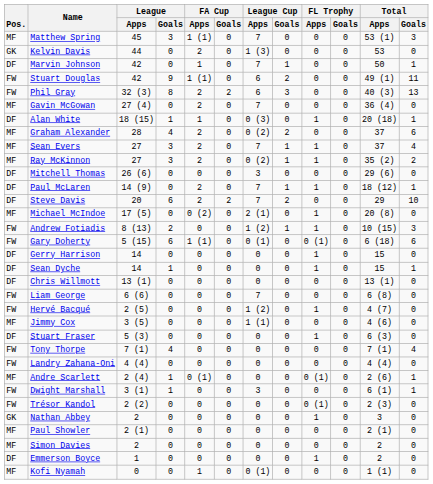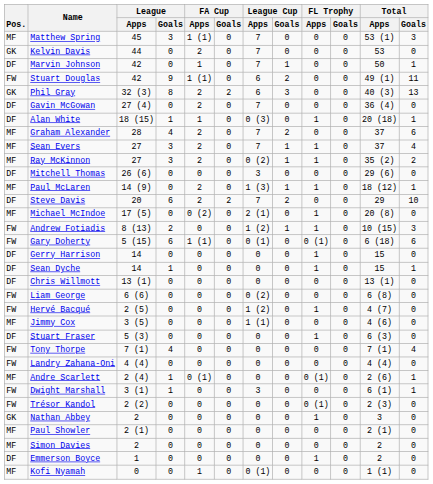 <table class="wikitable" style="text-align:center">
 <tr>
 <th rowspan="2" valign="bottom">Pos.</th>
 <th rowspan="2">Name</th>
 <th colspan="2" width="85">League</th>
 <th colspan="2" width="85">FA Cup</th>
 <th colspan="2" width="85">League Cup</th>
 <th colspan="2" width="85">FL Trophy</th>
 <th colspan="2" width="85">Total</th>
 </tr>
 <tr>
 <th>Apps</th>
 <th>Goals</th>
 <th>Apps</th>
 <th>Goals</th>
 <th>Apps</th>
 <th>Goals</th>
 <th>Apps</th>
 <th>Goals</th>
 <th>Apps</th>
 <th>Goals</th>
 </tr>
 <tr>
 <td align="left">MF</td>
 <td align="left"> <a href='#'>Matthew Spring</a></td>
 <td>45</td>
 <td>3</td>
 <td>1 (1)</td>
 <td>0</td>
 <td>7</td>
 <td>0</td>
 <td>0</td>
 <td>0</td>
 <td>53 (1)</td>
 <td>3</td>
 </tr>
 <tr>
 <td align="left">GK</td>
 <td align="left"> <a href='#'>Kelvin Davis</a></td>
 <td>44</td>
 <td>0</td>
 <td>2</td>
 <td>0</td>
-<td>1 (3)</td>
+<td>7</td>
 <td>0</td>
 <td>0</td>
 <td>0</td>
 <td>53</td>
 <td>0</td>
 </tr>
 <tr>
 <td align="left">DF</td>
 <td align="left"> <a href='#'>Marvin Johnson</a></td>
 <td>42</td>
 <td>0</td>
 <td>1</td>
 <td>0</td>
 <td>7</td>
 <td>1</td>
 <td>0</td>
 <td>0</td>
 <td>50</td>
 <td>1</td>
 </tr>
 <tr>
 <td align="left">FW</td>
 <td align="left"> <a href='#'>Stuart Douglas</a></td>
 <td>42</td>
 <td>9</td>
 <td>1 (1)</td>
 <td>0</td>
 <td>6</td>
 <td>2</td>
 <td>0</td>
 <td>0</td>
 <td>49 (1)</td>
 <td>11</td>
 </tr>
 <tr>
-<td align="left">FW</td>
+<td align="left">GK</td>
 <td align="left"> <a href='#'>Phil Gray</a></td>
 <td>32 (3)</td>
 <td>8</td>
 <td>2</td>
 <td>2</td>
 <td>6</td>
 <td>3</td>
 <td>0</td>
 <td>0</td>
 <td>40 (3)</td>
 <td>13</td>
 </tr>
 <tr>
-<td align="left">MF</td>
+<td align="left">DF</td>
 <td align="left"> <a href='#'>Gavin McGowan</a></td>
 <td>27 (4)</td>
 <td>0</td>
 <td>2</td>
 <td>0</td>
 <td>7</td>
 <td>0</td>
 <td>0</td>
 <td>0</td>
 <td>36 (4)</td>
 <td>0</td>
 </tr>
 <tr>
 <td align="left">DF</td>
 <td align="left"> <a href='#'>Alan White</a></td>
 <td>18 (15)</td>
 <td>1</td>
 <td>1</td>
 <td>0</td>
 <td>0 (3)</td>
 <td>0</td>
 <td>1</td>
 <td>0</td>
 <td>20 (18)</td>
 <td>1</td>
 </tr>
 <tr>
 <td align="left">MF</td>
 <td align="left"> <a href='#'>Graham Alexander</a></td>
 <td>28</td>
 <td>4</td>
 <td>2</td>
 <td>0</td>
-<td>0 (2)</td>
+<td>7</td>
 <td>2</td>
 <td>0</td>
 <td>0</td>
 <td>37</td>
 <td>6</td>
 </tr>
 <tr>
 <td align="left">MF</td>
 <td align="left"> <a href='#'>Sean Evers</a></td>
 <td>27</td>
 <td>3</td>
 <td>2</td>
 <td>0</td>
 <td>7</td>
 <td>1</td>
 <td>1</td>
 <td>0</td>
 <td>37</td>
 <td>4</td>
 </tr>
 <tr>
 <td align="left">MF</td>
 <td align="left"> <a href='#'>Ray McKinnon</a></td>
 <td>27</td>
 <td>3</td>
 <td>2</td>
 <td>0</td>
 <td>0 (2)</td>
 <td>1</td>
 <td>1</td>
 <td>0</td>
 <td>35 (2)</td>
 <td>2</td>
 </tr>
 <tr>
 <td align="left">DF</td>
 <td align="left"> <a href='#'>Mitchell Thomas</a></td>
 <td>26 (6)</td>
 <td>0</td>
 <td>0</td>
 <td>0</td>
 <td>3</td>
 <td>0</td>
 <td>0</td>
 <td>0</td>
 <td>29 (6)</td>
 <td>0</td>
 </tr>
 <tr>
-<td align="left">DF</td>
+<td align="left">MF</td>
 <td align="left"> <a href='#'>Paul McLaren</a></td>
 <td>14 (9)</td>
 <td>0</td>
 <td>2</td>
 <td>0</td>
-<td>7</td>
+<td>1 (3)</td>
 <td>1</td>
 <td>1</td>
 <td>0</td>
 <td>18 (12)</td>
 <td>1</td>
 </tr>
 <tr>
 <td align="left">DF</td>
 <td align="left"> <a href='#'>Steve Davis</a></td>
 <td>20</td>
 <td>6</td>
 <td>2</td>
 <td>2</td>
 <td>7</td>
 <td>2</td>
 <td>0</td>
 <td>0</td>
 <td>29</td>
 <td>10</td>
 </tr>
 <tr>
 <td align="left">MF</td>
 <td align="left"> <a href='#'>Michael McIndoe</a></td>
 <td>17 (5)</td>
 <td>0</td>
 <td>0 (2)</td>
 <td>0</td>
 <td>2 (1)</td>
 <td>0</td>
 <td>1</td>
 <td>0</td>
 <td>20 (8)</td>
 <td>0</td>
 </tr>
 <tr>
 <td align="left">FW</td>
 <td align="left"> <a href='#'>Andrew Fotiadis</a></td>
 <td>8 (13)</td>
 <td>2</td>
 <td>0</td>
 <td>0</td>
 <td>1 (2)</td>
 <td>1</td>
 <td>1</td>
 <td>0</td>
 <td>10 (15)</td>
 <td>3</td>
 </tr>
 <tr>
 <td align="left">FW</td>
 <td align="left"> <a href='#'>Gary Doherty</a></td>
 <td>5 (15)</td>
 <td>6</td>
 <td>1 (1)</td>
 <td>0</td>
 <td>0 (1)</td>
 <td>0</td>
 <td>0 (1)</td>
 <td>0</td>
 <td>6 (18)</td>
 <td>6</td>
 </tr>
 <tr>
 <td align="left">DF</td>
 <td align="left"> <a href='#'>Gerry Harrison</a></td>
 <td>14</td>
 <td>0</td>
 <td>0</td>
 <td>0</td>
 <td>0</td>
 <td>0</td>
 <td>1</td>
 <td>0</td>
 <td>15</td>
 <td>0</td>
 </tr>
 <tr>
 <td align="left">DF</td>
 <td align="left"> <a href='#'>Sean Dyche</a></td>
 <td>14</td>
 <td>1</td>
 <td>0</td>
 <td>0</td>
 <td>0</td>
 <td>0</td>
 <td>1</td>
 <td>0</td>
 <td>15</td>
 <td>1</td>
 </tr>
 <tr>
 <td align="left">DF</td>
 <td align="left"> <a href='#'>Chris Willmott</a></td>
 <td>13 (1)</td>
 <td>0</td>
 <td>0</td>
 <td>0</td>
 <td>0</td>
 <td>0</td>
 <td>0</td>
 <td>0</td>
 <td>13 (1)</td>
 <td>0</td>
 </tr>
 <tr>
 <td align="left">FW</td>
 <td align="left"> <a href='#'>Liam George</a></td>
 <td>6 (6)</td>
 <td>0</td>
 <td>0</td>
 <td>0</td>
-<td>7</td>
+<td>0 (2)</td>
 <td>0</td>
 <td>0</td>
 <td>0</td>
 <td>6 (8)</td>
 <td>0</td>
 </tr>
 <tr>
 <td align="left">FW</td>
 <td align="left"> <a href='#'>Hervé Bacqué</a></td>
 <td>2 (5)</td>
 <td>0</td>
 <td>0</td>
 <td>0</td>
 <td>1 (2)</td>
 <td>0</td>
 <td>1</td>
 <td>0</td>
 <td>4 (7)</td>
 <td>0</td>
 </tr>
 <tr>
 <td align="left">MF</td>
 <td align="left"> <a href='#'>Jimmy Cox</a></td>
 <td>3 (5)</td>
 <td>0</td>
 <td>0</td>
 <td>0</td>
 <td>1 (1)</td>
 <td>0</td>
 <td>0</td>
 <td>0</td>
 <td>4 (6)</td>
 <td>0</td>
 </tr>
 <tr>
 <td align="left">DF</td>
 <td align="left"> <a href='#'>Stuart Fraser</a></td>
 <td>5 (3)</td>
 <td>0</td>
 <td>0</td>
 <td>0</td>
 <td>0</td>
 <td>0</td>
 <td>1</td>
 <td>0</td>
 <td>6 (3)</td>
 <td>0</td>
 </tr>
 <tr>
 <td align="left">FW</td>
 <td align="left"> <a href='#'>Tony Thorpe</a></td>
 <td>7 (1)</td>
 <td>4</td>
 <td>0</td>
 <td>0</td>
 <td>0</td>
 <td>0</td>
 <td>0</td>
 <td>0</td>
 <td>7 (1)</td>
 <td>4</td>
 </tr>
 <tr>
 <td align="left">FW</td>
 <td align="left"> <a href='#'>Landry Zahana-Oni</a></td>
 <td>4 (4)</td>
 <td>0</td>
 <td>0</td>
 <td>0</td>
 <td>0</td>
 <td>0</td>
 <td>0</td>
 <td>0</td>
 <td>4 (4)</td>
 <td>0</td>
 </tr>
 <tr>
 <td align="left">MF</td>
 <td align="left"> <a href='#'>Andre Scarlett</a></td>
 <td>2 (4)</td>
 <td>1</td>
 <td>0 (1)</td>
 <td>0</td>
 <td>0</td>
 <td>0</td>
 <td>0 (1)</td>
 <td>0</td>
 <td>2 (6)</td>
 <td>1</td>
 </tr>
 <tr>
 <td align="left">FW</td>
 <td align="left"> <a href='#'>Dwight Marshall</a></td>
 <td>3 (1)</td>
 <td>1</td>
 <td>0</td>
 <td>0</td>
 <td>3</td>
 <td>0</td>
 <td>0</td>
 <td>0</td>
 <td>6 (1)</td>
 <td>1</td>
 </tr>
 <tr>
 <td align="left">FW</td>
 <td align="left"> <a href='#'>Trésor Kandol</a></td>
 <td>2 (2)</td>
 <td>0</td>
 <td>0</td>
 <td>0</td>
 <td>0</td>
 <td>0</td>
 <td>0 (1)</td>
 <td>0</td>
 <td>2 (3)</td>
 <td>0</td>
 </tr>
 <tr>
 <td align="left">GK</td>
 <td align="left"> <a href='#'>Nathan Abbey</a></td>
 <td>2</td>
 <td>0</td>
 <td>0</td>
 <td>0</td>
 <td>0</td>
 <td>0</td>
 <td>1</td>
 <td>0</td>
 <td>3</td>
 <td>0</td>
 </tr>
 <tr>
 <td align="left">MF</td>
 <td align="left"> <a href='#'>Paul Showler</a></td>
 <td>2 (1)</td>
 <td>0</td>
 <td>0</td>
 <td>0</td>
 <td>0</td>
 <td>0</td>
 <td>0</td>
 <td>0</td>
 <td>2 (1)</td>
 <td>0</td>
 </tr>
 <tr>
 <td align="left">MF</td>
 <td align="left"> <a href='#'>Simon Davies</a></td>
 <td>2</td>
 <td>0</td>
 <td>0</td>
 <td>0</td>
 <td>0</td>
 <td>0</td>
 <td>0</td>
 <td>0</td>
 <td>2</td>
 <td>0</td>
 </tr>
 <tr>
 <td align="left">DF</td>
 <td align="left"> <a href='#'>Emmerson Boyce</a></td>
 <td>1</td>
 <td>0</td>
 <td>0</td>
 <td>0</td>
 <td>0</td>
 <td>0</td>
 <td>1</td>
 <td>0</td>
 <td>2</td>
 <td>0</td>
 </tr>
 <tr>
 <td align="left">MF</td>
 <td align="left"> <a href='#'>Kofi Nyamah</a></td>
 <td>0</td>
 <td>0</td>
 <td>1</td>
 <td>0</td>
 <td>0 (1)</td>
 <td>0</td>
 <td>0</td>
 <td>0</td>
 <td>1 (1)</td>
 <td>0</td>
 </tr>
 </table>
